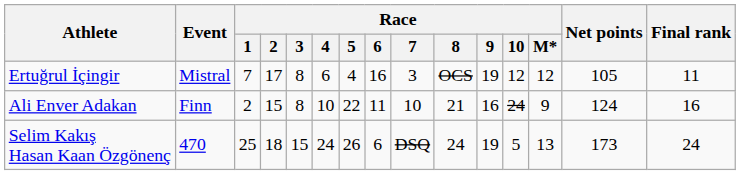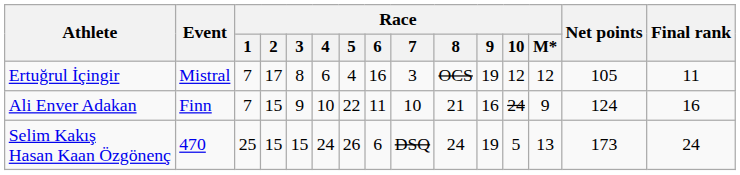 <table class="wikitable" style="font-size:90%">
 <tr>
 <th rowspan=2>Athlete</th>
 <th rowspan=2>Event</th>
 <th colspan=11>Race</th>
 <th rowspan=2>Net points</th>
 <th rowspan=2>Final rank</th>
 </tr>
 <tr style="font-size:95%">
 <th>1</th>
 <th>2</th>
 <th>3</th>
 <th>4</th>
 <th>5</th>
 <th>6</th>
 <th>7</th>
 <th>8</th>
 <th>9</th>
 <th>10</th>
 <th>M*</th>
 </tr>
 <tr align=center>
 <td align=left><a href='#'>Ertuğrul İçingir</a></td>
 <td align=left><a href='#'>Mistral</a></td>
 <td>7</td>
 <td>17</td>
 <td>8</td>
 <td>6</td>
 <td>4</td>
 <td>16</td>
 <td>3</td>
 <td><s>OCS</s></td>
 <td>19</td>
 <td>12</td>
 <td>12</td>
 <td>105</td>
 <td>11</td>
 </tr>
 <tr align=center>
 <td align=left><a href='#'>Ali Enver Adakan</a></td>
 <td align=left><a href='#'>Finn</a></td>
-<td>2</td>
+<td>7</td>
 <td>15</td>
-<td>8</td>
+<td>9</td>
 <td>10</td>
 <td>22</td>
 <td>11</td>
 <td>10</td>
 <td>21</td>
 <td>16</td>
 <td><s>24</s></td>
 <td>9</td>
 <td>124</td>
 <td>16</td>
 </tr>
 <tr align=center>
 <td align=left><a href='#'>Selim Kakış</a><br><a href='#'>Hasan Kaan Özgönenç</a></td>
 <td align=left><a href='#'>470</a></td>
 <td>25</td>
-<td>18</td>
+<td>15</td>
 <td>15</td>
 <td>24</td>
 <td>26</td>
 <td>6</td>
 <td><s>DSQ</s></td>
 <td>24</td>
 <td>19</td>
 <td>5</td>
 <td>13</td>
 <td>173</td>
 <td>24</td>
 </tr>
 </table>
